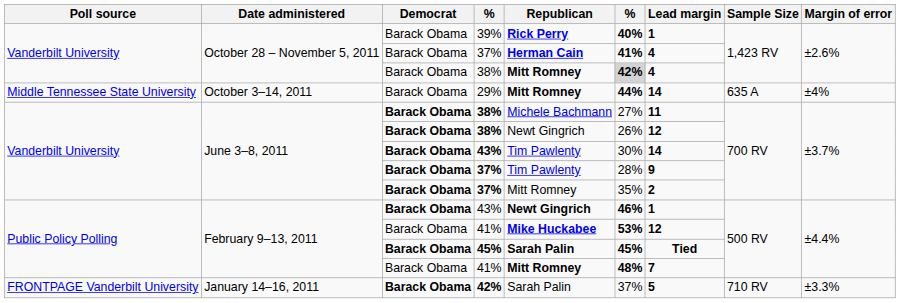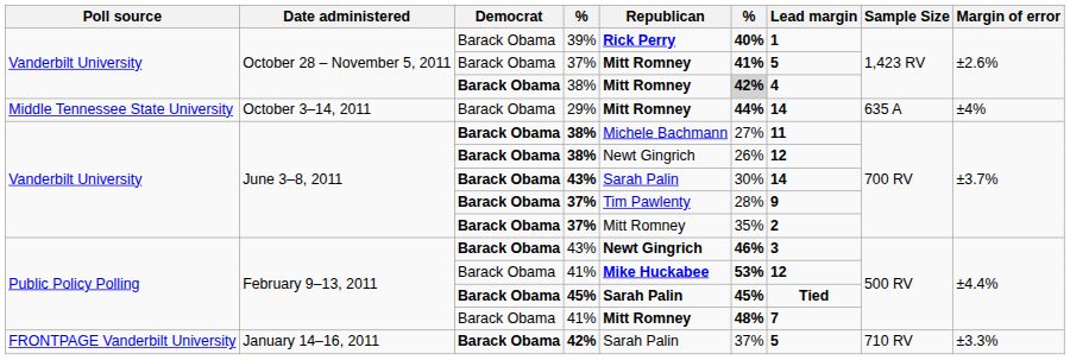 <table class="wikitable">
 <tr valign=bottom>
 <th>Poll source</th>
 <th>Date administered</th>
 <th>Democrat</th>
 <th>%</th>
 <th>Republican</th>
 <th>%</th>
 <th>Lead margin</th>
 <th>Sample Size</th>
 <th>Margin of error</th>
 </tr>
 <tr>
 <td rowspan=3><a href='#'>Vanderbilt University</a></td>
 <td rowspan=3>October 28 – November 5, 2011</td>
 <td>Barack Obama</td>
 <td>39%</td>
 <td><strong><a href='#'>Rick Perry</a></strong></td>
 <td><strong>40%</strong></td>
 <td><strong>1</strong></td>
 <td rowspan=3>1,423 RV</td>
 <td rowspan=3>±2.6%</td>
 </tr>
 <tr>
 <td>Barack Obama</td>
 <td>37%</td>
-<td><strong><a href='#'>Herman Cain</a></strong></td>
+<td><strong>Mitt Romney</strong></td>
 <td><strong>41%</strong></td>
-<td><strong>4</strong></td>
+<td><strong>5</strong></td>
 </tr>
 <tr>
-<td>Barack Obama</td>
+<td><strong>Barack Obama</strong></td>
 <td>38%</td>
 <td><strong>Mitt Romney</strong></td>
 <td style="background: lightgrey;"><strong>42%</strong></td>
 <td><strong>4</strong></td>
 </tr>
 <tr>
 <td><a href='#'>Middle Tennessee State University</a></td>
 <td>October 3–14, 2011</td>
 <td>Barack Obama</td>
 <td>29%</td>
 <td><strong>Mitt Romney</strong></td>
 <td><strong>44%</strong></td>
 <td><strong>14</strong></td>
 <td>635 A</td>
 <td>±4%</td>
 </tr>
 <tr>
 <td rowspan="5"><a href='#'>Vanderbilt University</a></td>
 <td rowspan="5">June 3–8, 2011</td>
 <td><strong>Barack Obama</strong></td>
 <td><strong>38%</strong></td>
 <td><a href='#'>Michele Bachmann</a></td>
 <td>27%</td>
 <td><strong>11</strong></td>
 <td rowspan="5">700 RV</td>
 <td rowspan="5">±3.7%</td>
 </tr>
 <tr>
 <td><strong>Barack Obama</strong></td>
 <td><strong>38%</strong></td>
 <td>Newt Gingrich</td>
 <td>26%</td>
 <td><strong>12</strong></td>
 </tr>
 <tr>
 <td><strong>Barack Obama</strong></td>
 <td><strong>43%</strong></td>
-<td><a href='#'>Tim Pawlenty</a></td>
+<td><a href='#'>Sarah Palin</a></td>
 <td>30%</td>
 <td><strong>14</strong></td>
 </tr>
 <tr>
 <td><strong>Barack Obama</strong></td>
 <td><strong>37%</strong></td>
 <td><a href='#'>Tim Pawlenty</a></td>
 <td>28%</td>
 <td><strong>9</strong></td>
 </tr>
 <tr>
 <td><strong>Barack Obama</strong></td>
 <td><strong>37%</strong></td>
 <td>Mitt Romney</td>
 <td>35%</td>
 <td><strong>2</strong></td>
 </tr>
 <tr>
 <td rowspan=4><a href='#'>Public Policy Polling</a></td>
 <td rowspan=4>February 9–13, 2011</td>
 <td><strong>Barack Obama</strong></td>
 <td>43%</td>
 <td><strong>Newt Gingrich</strong></td>
 <td><strong>46%</strong></td>
-<td><strong>1</strong></td>
+<td><strong>3</strong></td>
 <td rowspan=4>500 RV</td>
 <td rowspan=4>±4.4%</td>
 </tr>
 <tr>
 <td>Barack Obama</td>
 <td>41%</td>
 <td><strong><a href='#'>Mike Huckabee</a></strong></td>
 <td><strong>53%</strong></td>
 <td><strong>12</strong></td>
 </tr>
 <tr>
 <td><strong>Barack Obama</strong></td>
 <td><strong>45%</strong></td>
 <td><strong>Sarah Palin</strong></td>
 <td><strong>45%</strong></td>
 <td align=center><strong>Tied</strong></td>
 </tr>
 <tr>
 <td>Barack Obama</td>
 <td>41%</td>
 <td><strong>Mitt Romney</strong></td>
 <td><strong>48%</strong></td>
 <td><strong>7</strong></td>
 </tr>
 <tr>
 <td><a href='#'>FRONTPAGE Vanderbilt University</a></td>
 <td>January 14–16, 2011</td>
 <td><strong>Barack Obama</strong></td>
 <td><strong>42%</strong></td>
 <td>Sarah Palin</td>
 <td>37%</td>
 <td><strong>5</strong></td>
 <td>710 RV</td>
 <td>±3.3%</td>
 </tr>
 </table>
